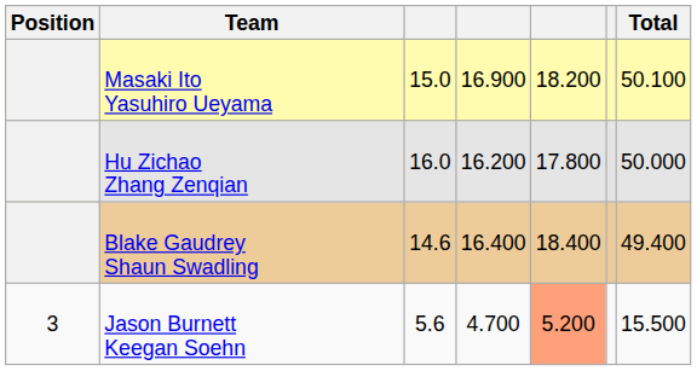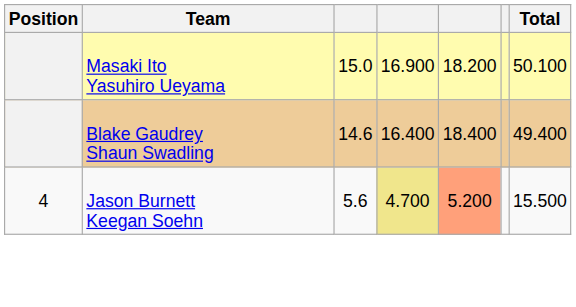 <table class="wikitable sortable" style="text-align:center; font-size:95%">
 <tr>
 <th scope=col>Position</th>
 <th scope="col" style="width:210px;">Team</th>
 <th scope=col></th>
 <th scope=col></th>
 <th scope=col></th>
 <th scope=col></th>
 <th scope=col;>Total</th>
 </tr>
 <tr style="background:#fffcaf;">
 <th scope=row style="text-align:center"></th>
 <td style="text-align:left;"><br><a href='#'>Masaki Ito</a><br><a href='#'>Yasuhiro Ueyama</a></td>
 <td>15.0</td>
 <td>16.900</td>
 <td>18.200</td>
 <td></td>
 <td>50.100</td>
 </tr>
-<tr style="background:#e5e5e5;">
-<th scope=row style="text-align:center"></th>
-<td style="text-align:left;"><br><a href='#'>Hu Zichao</a><br><a href='#'>Zhang Zenqian</a></td>
-<td>16.0</td>
-<td>16.200</td>
-<td>17.800</td>
-<td></td>
-<td>50.000</td>
-</tr>
 <tr style="background:#ec9;">
 <th scope=row style="text-align:center"></th>
 <td style="text-align:left;"><br><a href='#'>Blake Gaudrey</a><br><a href='#'>Shaun Swadling</a></td>
 <td>14.6</td>
 <td>16.400</td>
 <td>18.400</td>
 <td></td>
 <td>49.400</td>
 </tr>
 <tr>
-<td scope=row style="text-align:center">3</td>
+<td scope=row style="text-align:center">4</td>
 <td style="text-align:left;"><br><a href='#'>Jason Burnett</a><br><a href='#'>Keegan Soehn</a></td>
 <td>5.6</td>
-<td>4.700</td>
+<td style="background: khaki;">4.700</td>
 <td style="background: lightsalmon;">5.200</td>
 <td></td>
 <td>15.500</td>
 </tr>
 </table>
